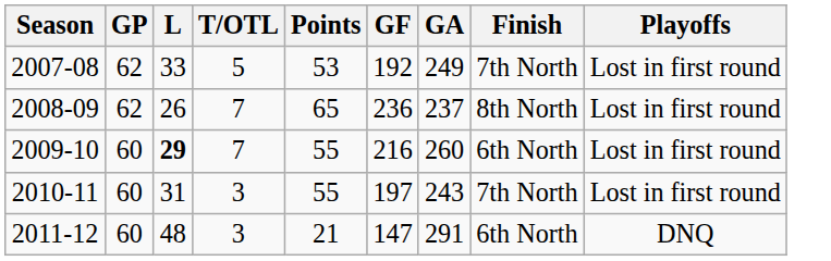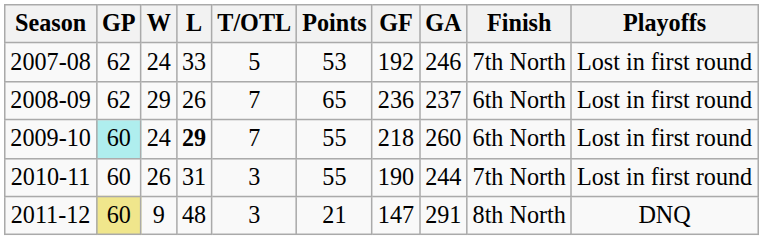 <table class="wikitable">
 <tr>
 <th>Season</th>
 <th>GP</th>
+<th>W</th>
 <th>L</th>
 <th>T/OTL</th>
 <th>Points</th>
 <th>GF</th>
 <th>GA</th>
 <th>Finish</th>
 <th>Playoffs</th>
 </tr>
 <tr align="center">
 <td>2007-08</td>
 <td>62</td>
+<td>24</td>
 <td>33</td>
 <td>5</td>
 <td>53</td>
 <td>192</td>
-<td>249</td>
+<td>246</td>
 <td>7th North</td>
 <td>Lost in first round</td>
 </tr>
 <tr align="center">
 <td>2008-09</td>
 <td>62</td>
+<td>29</td>
 <td>26</td>
 <td>7</td>
 <td>65</td>
 <td>236</td>
 <td>237</td>
-<td>8th North</td>
+<td>6th North</td>
 <td>Lost in first round</td>
 </tr>
 <tr align="center">
 <td>2009-10</td>
-<td>60</td>
+<td style="background: paleturquoise;">60</td>
+<td>24</td>
 <td><strong>29</strong></td>
 <td>7</td>
 <td>55</td>
-<td>216</td>
+<td>218</td>
 <td>260</td>
 <td>6th North</td>
 <td>Lost in first round</td>
 </tr>
 <tr align="center">
 <td>2010-11</td>
 <td>60</td>
+<td>26</td>
 <td>31</td>
 <td>3</td>
 <td>55</td>
-<td>197</td>
-<td>243</td>
+<td>190</td>
+<td>244</td>
 <td>7th North</td>
 <td>Lost in first round</td>
 </tr>
 <tr align="center">
 <td>2011-12</td>
-<td>60</td>
+<td style="background: khaki;">60</td>
+<td>9</td>
 <td>48</td>
 <td>3</td>
 <td>21</td>
 <td>147</td>
 <td>291</td>
-<td>6th North</td>
+<td>8th North</td>
 <td>DNQ</td>
 </tr>
 </table>
